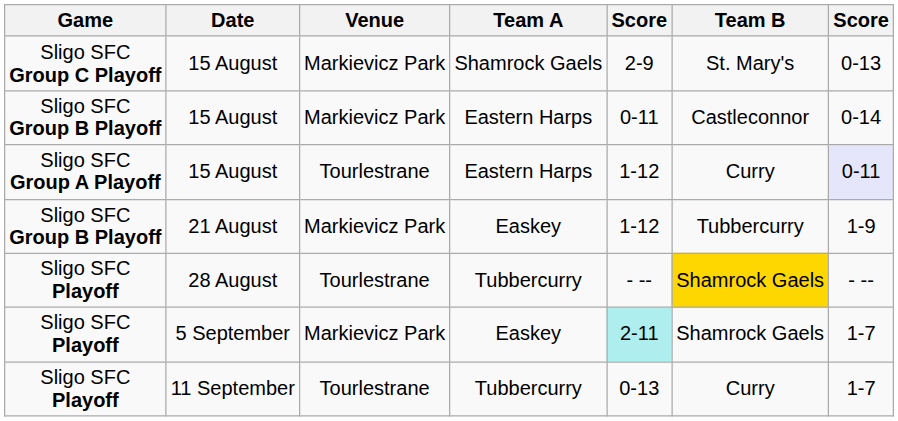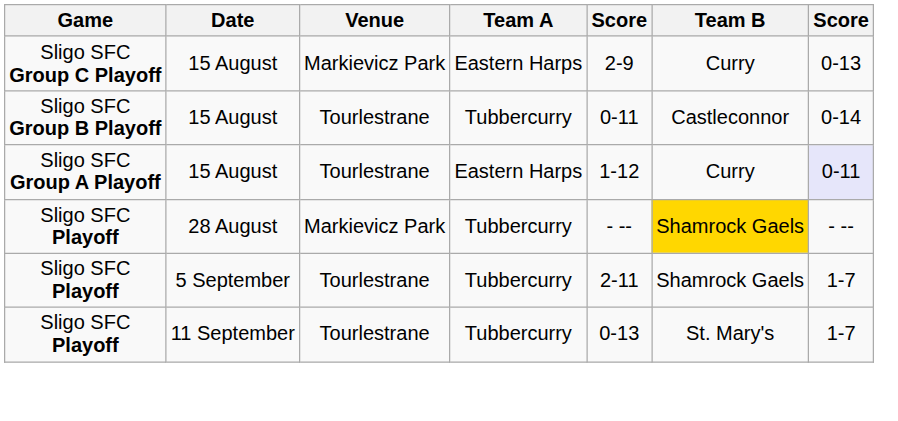 <table class="wikitable">
 <tr>
 <th>Game</th>
 <th>Date</th>
 <th>Venue</th>
 <th>Team A</th>
 <th>Score</th>
 <th>Team B</th>
 <th>Score</th>
 </tr>
 <tr align="center">
 <td>Sligo SFC<br><strong>Group C Playoff</strong></td>
 <td>15 August</td>
 <td>Markievicz Park</td>
-<td>Shamrock Gaels</td>
+<td>Eastern Harps</td>
 <td>2-9</td>
-<td>St. Mary's</td>
+<td>Curry</td>
 <td>0-13</td>
 </tr>
 <tr align="center">
 <td>Sligo SFC<br><strong>Group B Playoff</strong></td>
 <td>15 August</td>
-<td>Markievicz Park</td>
-<td>Eastern Harps</td>
+<td>Tourlestrane</td>
+<td>Tubbercurry</td>
 <td>0-11</td>
 <td>Castleconnor</td>
 <td>0-14</td>
 </tr>
 <tr align="center">
 <td>Sligo SFC<br><strong>Group A Playoff</strong></td>
 <td>15 August</td>
 <td>Tourlestrane</td>
 <td>Eastern Harps</td>
 <td>1-12</td>
 <td>Curry</td>
 <td style="background: lavender;">0-11</td>
 </tr>
 <tr align="center">
-<td>Sligo SFC<br><strong>Group B Playoff</strong></td>
-<td>21 August</td>
-<td>Markievicz Park</td>
-<td>Easkey</td>
-<td>1-12</td>
-<td>Tubbercurry</td>
-<td>1-9</td>
-</tr>
-<tr align="center">
 <td>Sligo SFC<br><strong>Playoff</strong></td>
 <td>28 August</td>
-<td>Tourlestrane</td>
+<td>Markievicz Park</td>
 <td>Tubbercurry</td>
 <td>- --</td>
 <td style="background: gold;">Shamrock Gaels</td>
 <td>- --</td>
 </tr>
 <tr align="center">
 <td>Sligo SFC<br><strong>Playoff</strong></td>
 <td>5 September</td>
-<td>Markievicz Park</td>
-<td>Easkey</td>
-<td style="background: paleturquoise;">2-11</td>
+<td>Tourlestrane</td>
+<td>Tubbercurry</td>
+<td>2-11</td>
 <td>Shamrock Gaels</td>
 <td>1-7</td>
 </tr>
 <tr align="center">
 <td>Sligo SFC<br><strong>Playoff</strong></td>
 <td>11 September</td>
 <td>Tourlestrane</td>
 <td>Tubbercurry</td>
 <td>0-13</td>
-<td>Curry</td>
+<td>St. Mary's</td>
 <td>1-7</td>
 </tr>
 </table>
